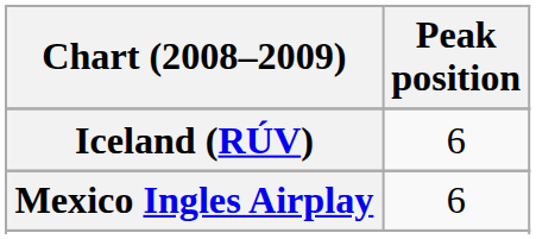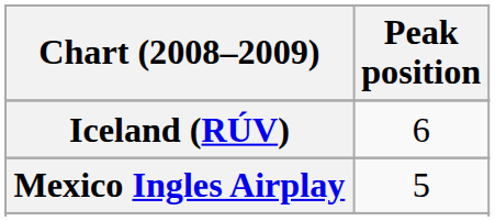 <table class="wikitable sortable plainrowheaders">
 <tr>
 <th>Chart (2008–2009)</th>
 <th>Peak<br>position</th>
 </tr>
 <tr>
 </tr>
 <tr>
 </tr>
 <tr>
 </tr>
 <tr>
 </tr>
 <tr>
 <th scope="row">Iceland (<a href='#'>RÚV</a>)</th>
 <td style="text-align:center;">6</td>
 </tr>
 <tr>
 </tr>
 <tr>
 <th scope="row">Mexico <a href='#'>Ingles Airplay</a></th>
-<td style="text-align:center;">6</td>
+<td style="text-align:center;">5</td>
 </tr>
 <tr>
 </tr>
 <tr>
 </tr>
 <tr>
 </tr>
 <tr>
 </tr>
 <tr>
 </tr>
 <tr>
 </tr>
 <tr>
 </tr>
 </table>
